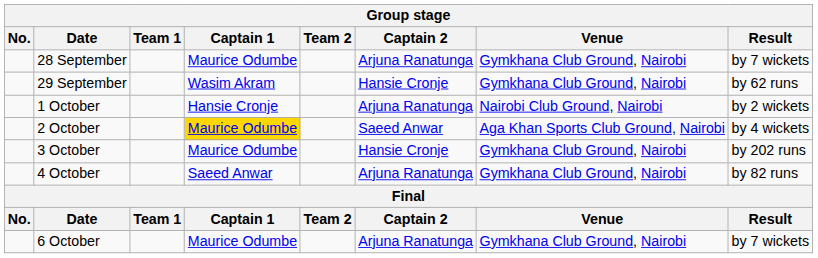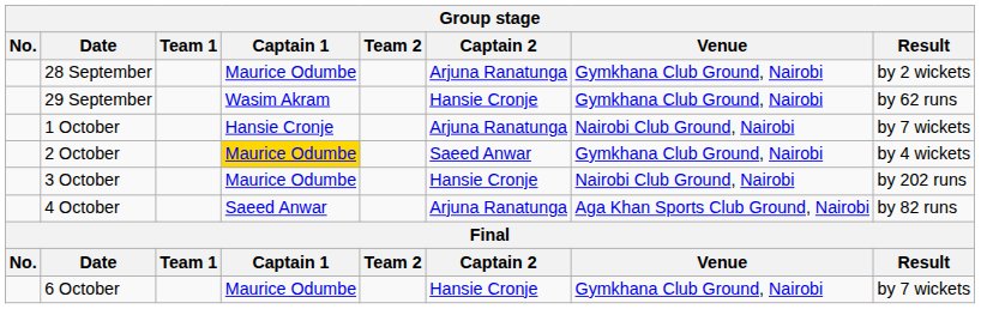 <table class="wikitable">
 <tr>
 <th colspan="9">Group stage</th>
 </tr>
 <tr>
 <th>No.</th>
 <th>Date</th>
 <th>Team 1</th>
 <th>Captain 1</th>
 <th>Team 2</th>
 <th>Captain 2</th>
 <th>Venue</th>
 <th>Result</th>
 </tr>
 <tr>
 <td></td>
 <td>28 September</td>
 <td></td>
 <td><a href='#'>Maurice Odumbe</a></td>
 <td></td>
 <td><a href='#'>Arjuna Ranatunga</a></td>
 <td><a href='#'>Gymkhana Club Ground</a>, <a href='#'>Nairobi</a></td>
-<td> by 7 wickets</td>
+<td> by 2 wickets</td>
 </tr>
 <tr>
 <td></td>
 <td>29 September</td>
 <td></td>
 <td><a href='#'>Wasim Akram</a></td>
 <td></td>
 <td><a href='#'>Hansie Cronje</a></td>
 <td><a href='#'>Gymkhana Club Ground</a>, <a href='#'>Nairobi</a></td>
 <td> by 62 runs</td>
 </tr>
 <tr>
 <td></td>
 <td>1 October</td>
 <td></td>
 <td><a href='#'>Hansie Cronje</a></td>
 <td></td>
 <td><a href='#'>Arjuna Ranatunga</a></td>
 <td><a href='#'>Nairobi Club Ground</a>, <a href='#'>Nairobi</a></td>
-<td> by 2 wickets</td>
+<td> by 7 wickets</td>
 </tr>
 <tr>
 <td></td>
 <td>2 October</td>
 <td></td>
 <td style="background: gold;"><a href='#'>Maurice Odumbe</a></td>
 <td></td>
 <td><a href='#'>Saeed Anwar</a></td>
-<td><a href='#'>Aga Khan Sports Club Ground</a>, <a href='#'>Nairobi</a></td>
+<td><a href='#'>Gymkhana Club Ground</a>, <a href='#'>Nairobi</a></td>
 <td> by 4 wickets</td>
 </tr>
 <tr>
 <td></td>
 <td>3 October</td>
 <td></td>
 <td><a href='#'>Maurice Odumbe</a></td>
 <td></td>
 <td><a href='#'>Hansie Cronje</a></td>
-<td><a href='#'>Gymkhana Club Ground</a>, <a href='#'>Nairobi</a></td>
+<td><a href='#'>Nairobi Club Ground</a>, <a href='#'>Nairobi</a></td>
 <td> by 202 runs</td>
 </tr>
 <tr>
 <td></td>
 <td>4 October</td>
 <td></td>
 <td><a href='#'>Saeed Anwar</a></td>
 <td></td>
 <td><a href='#'>Arjuna Ranatunga</a></td>
-<td><a href='#'>Gymkhana Club Ground</a>, <a href='#'>Nairobi</a></td>
+<td><a href='#'>Aga Khan Sports Club Ground</a>, <a href='#'>Nairobi</a></td>
 <td> by 82 runs</td>
 </tr>
 <tr>
 <th colspan="9">Final</th>
 </tr>
 <tr>
 <th>No.</th>
 <th>Date</th>
 <th>Team 1</th>
 <th>Captain 1</th>
 <th>Team 2</th>
 <th>Captain 2</th>
 <th>Venue</th>
 <th>Result</th>
 </tr>
 <tr>
 <td></td>
 <td>6 October</td>
 <td></td>
 <td><a href='#'>Maurice Odumbe</a></td>
 <td></td>
-<td><a href='#'>Arjuna Ranatunga</a></td>
+<td><a href='#'>Hansie Cronje</a></td>
 <td><a href='#'>Gymkhana Club Ground</a>, <a href='#'>Nairobi</a></td>
 <td> by 7 wickets</td>
 </tr>
 </table>
